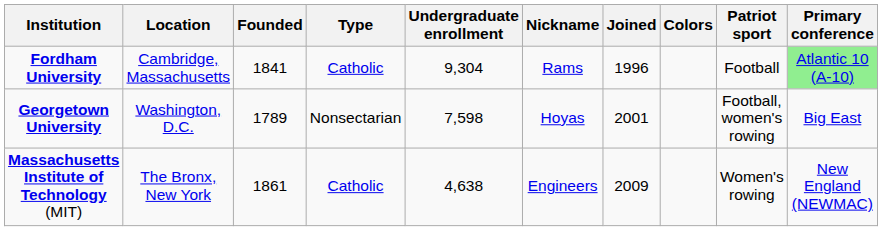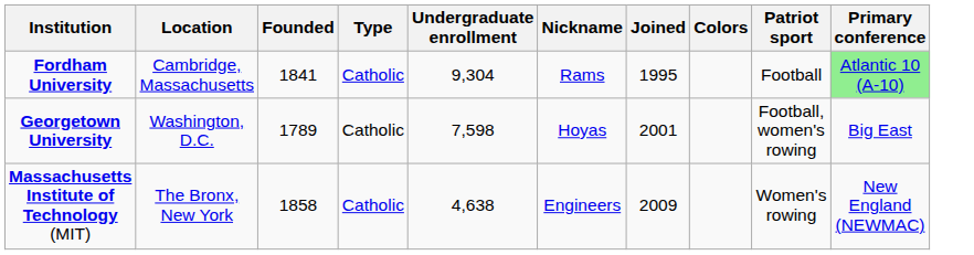 <table class="wikitable sortable" style="text-align:center;">
 <tr>
 <th>Institution</th>
 <th>Location</th>
 <th>Founded</th>
 <th>Type</th>
 <th>Undergraduate<br>enrollment</th>
 <th>Nickname</th>
 <th>Joined</th>
 <th class="unsortable">Colors</th>
 <th>Patriot<br>sport</th>
 <th>Primary<br>conference</th>
 </tr>
 <tr>
 <td><strong><a href='#'>Fordham University</a></strong></td>
 <td><a href='#'>Cambridge, Massachusetts</a></td>
 <td>1841</td>
 <td><a href='#'>Catholic</a><br></td>
 <td>9,304</td>
 <td><a href='#'>Rams</a></td>
-<td>1996</td>
+<td>1995</td>
 <td></td>
 <td>Football</td>
 <td style="background: lightgreen;"><a href='#'>Atlantic 10 (A-10)</a></td>
 </tr>
 <tr>
 <td><strong><a href='#'>Georgetown University</a></strong></td>
 <td><a href='#'>Washington, D.C.</a></td>
 <td>1789</td>
-<td>Nonsectarian</td>
+<td>Catholic<br></td>
 <td>7,598</td>
 <td><a href='#'>Hoyas</a></td>
 <td>2001</td>
 <td></td>
 <td>Football,<br>women's rowing</td>
 <td><a href='#'>Big East</a></td>
 </tr>
 <tr>
 <td><strong><a href='#'>Massachusetts Institute of Technology</a></strong><br>(MIT)</td>
 <td><a href='#'>The Bronx, New York</a></td>
-<td>1861</td>
+<td>1858</td>
 <td><a href='#'>Catholic</a><br></td>
 <td>4,638</td>
 <td><a href='#'>Engineers</a></td>
 <td>2009</td>
 <td></td>
 <td>Women's rowing</td>
 <td><a href='#'>New England (NEWMAC)</a></td>
 </tr>
 </table>
